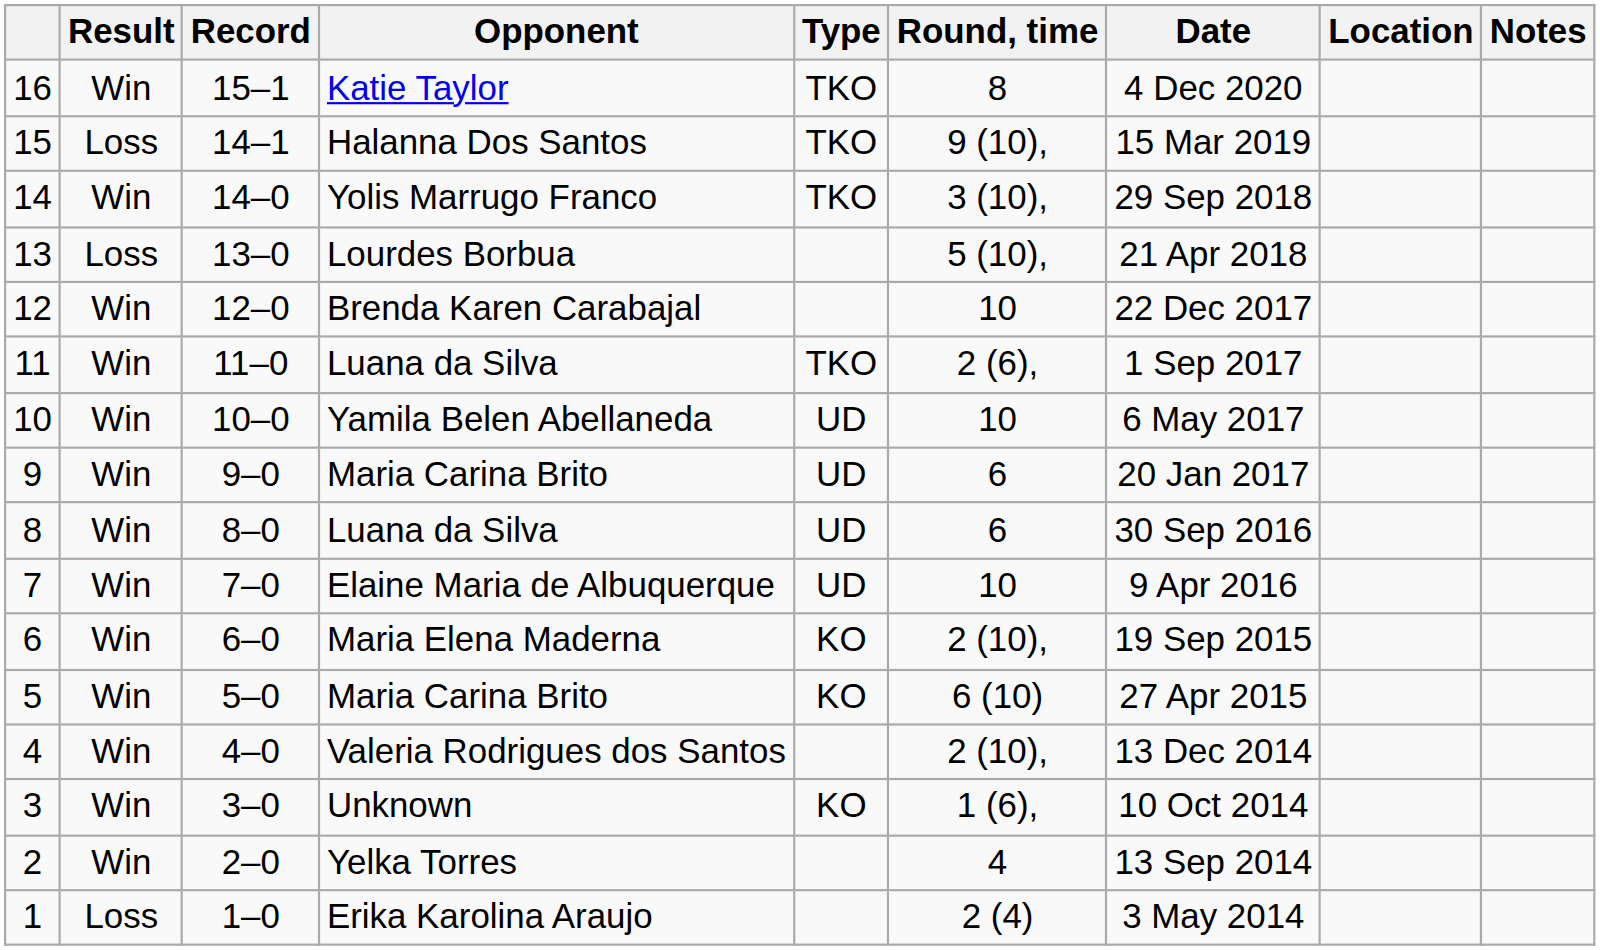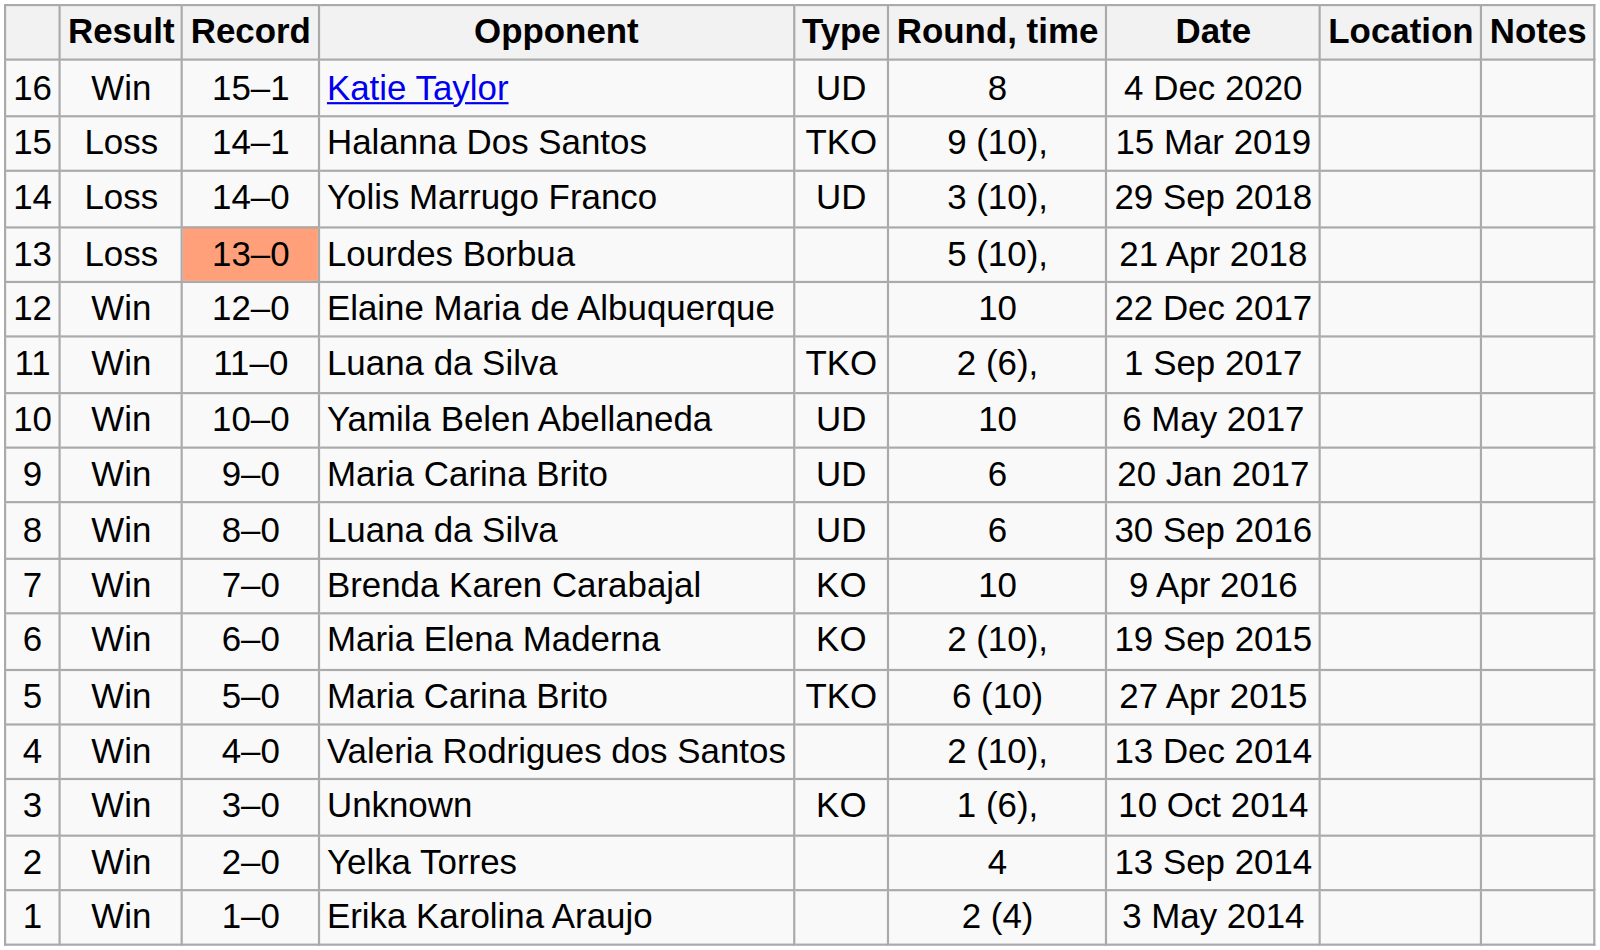 <table class="wikitable" style="text-align:center">
 <tr>
 <th></th>
 <th>Result</th>
 <th>Record</th>
 <th>Opponent</th>
 <th>Type</th>
 <th>Round, time</th>
 <th>Date</th>
 <th>Location</th>
 <th>Notes</th>
 </tr>
 <tr>
 <td>16</td>
 <td>Win</td>
 <td>15–1</td>
 <td style="text-align:left;"> <a href='#'>Katie Taylor</a></td>
-<td>TKO</td>
+<td>UD</td>
 <td>8</td>
 <td>4 Dec 2020</td>
 <td style="text-align:left;"> </td>
 <td></td>
 </tr>
 <tr>
 <td>15</td>
 <td>Loss</td>
 <td>14–1</td>
 <td style="text-align:left;"> Halanna Dos Santos</td>
 <td>TKO</td>
 <td>9 (10), </td>
 <td>15 Mar 2019</td>
 <td style="text-align:left;"> </td>
 <td style="text-align:left;"></td>
 </tr>
 <tr>
 <td>14</td>
-<td>Win</td>
+<td>Loss</td>
 <td>14–0</td>
 <td style="text-align:left;"> Yolis Marrugo Franco</td>
-<td>TKO</td>
+<td>UD</td>
 <td>3 (10), </td>
 <td>29 Sep 2018</td>
 <td style="text-align:left;"> </td>
 <td style="text-align:left;"></td>
 </tr>
 <tr>
 <td>13</td>
 <td>Loss</td>
-<td>13–0</td>
+<td style="background: lightsalmon;">13–0</td>
 <td style="text-align:left;"> Lourdes Borbua</td>
 <td></td>
 <td>5 (10), </td>
 <td>21 Apr 2018</td>
 <td style="text-align:left;"> </td>
 <td style="text-align:left;"></td>
 </tr>
 <tr>
 <td>12</td>
 <td>Win</td>
 <td>12–0</td>
-<td style="text-align:left;"> Brenda Karen Carabajal</td>
+<td style="text-align:left;"> Elaine Maria de Albuquerque</td>
 <td></td>
 <td>10</td>
 <td>22 Dec 2017</td>
 <td style="text-align:left;"> </td>
 <td style="text-align:left;"></td>
 </tr>
 <tr>
 <td>11</td>
 <td>Win</td>
 <td>11–0</td>
 <td style="text-align:left;"> Luana da Silva</td>
 <td>TKO</td>
 <td>2 (6), </td>
 <td>1 Sep 2017</td>
 <td style="text-align:left;"> </td>
 <td></td>
 </tr>
 <tr>
 <td>10</td>
 <td>Win</td>
 <td>10–0</td>
 <td style="text-align:left;"> Yamila Belen Abellaneda</td>
 <td>UD</td>
 <td>10</td>
 <td>6 May 2017</td>
 <td style="text-align:left;"> </td>
 <td style="text-align:left;"></td>
 </tr>
 <tr>
 <td>9</td>
 <td>Win</td>
 <td>9–0</td>
 <td style="text-align:left;"> Maria Carina Brito</td>
 <td>UD</td>
 <td>6</td>
 <td>20 Jan 2017</td>
 <td style="text-align:left;"> </td>
 <td></td>
 </tr>
 <tr>
 <td>8</td>
 <td>Win</td>
 <td>8–0</td>
 <td style="text-align:left;"> Luana da Silva</td>
 <td>UD</td>
 <td>6</td>
 <td>30 Sep 2016</td>
 <td style="text-align:left;"> </td>
 <td></td>
 </tr>
 <tr>
 <td>7</td>
 <td>Win</td>
 <td>7–0</td>
-<td style="text-align:left;"> Elaine Maria de Albuquerque</td>
-<td>UD</td>
+<td style="text-align:left;"> Brenda Karen Carabajal</td>
+<td>KO</td>
 <td>10</td>
 <td>9 Apr 2016</td>
 <td style="text-align:left;"> </td>
 <td style="text-align:left;"></td>
 </tr>
 <tr>
 <td>6</td>
 <td>Win</td>
 <td>6–0</td>
 <td style="text-align:left;"> Maria Elena Maderna</td>
 <td>KO</td>
 <td>2 (10), </td>
 <td>19 Sep 2015</td>
 <td style="text-align:left;"> </td>
 <td style="text-align:left;"></td>
 </tr>
 <tr>
 <td>5</td>
 <td>Win</td>
 <td>5–0</td>
 <td style="text-align:left;"> Maria Carina Brito</td>
-<td>KO</td>
+<td>TKO</td>
 <td>6 (10)</td>
 <td>27 Apr 2015</td>
 <td style="text-align:left;"> </td>
 <td style="text-align:left;"></td>
 </tr>
 <tr>
 <td>4</td>
 <td>Win</td>
 <td>4–0</td>
 <td style="text-align:left;"> Valeria Rodrigues dos Santos</td>
 <td></td>
 <td>2 (10), </td>
 <td>13 Dec 2014</td>
 <td style="text-align:left;"> </td>
 <td></td>
 </tr>
 <tr>
 <td>3</td>
 <td>Win</td>
 <td>3–0</td>
 <td style="text-align:left;">Unknown</td>
 <td>KO</td>
 <td>1 (6), </td>
 <td>10 Oct 2014</td>
 <td style="text-align:left;"> </td>
 <td></td>
 </tr>
 <tr>
 <td>2</td>
 <td>Win</td>
 <td>2–0</td>
 <td style="text-align:left;"> Yelka Torres</td>
 <td></td>
 <td>4</td>
 <td>13 Sep 2014</td>
 <td style="text-align:left;"> </td>
 <td></td>
 </tr>
 <tr>
 <td>1</td>
-<td>Loss</td>
+<td>Win</td>
 <td>1–0</td>
 <td style="text-align:left;"> Erika Karolina Araujo</td>
 <td></td>
 <td>2 (4)</td>
 <td>3 May 2014</td>
 <td style="text-align:left;"> </td>
 <td></td>
 </tr>
 </table>
